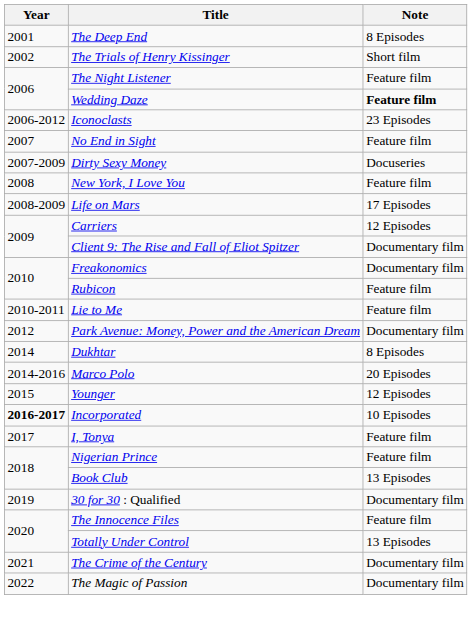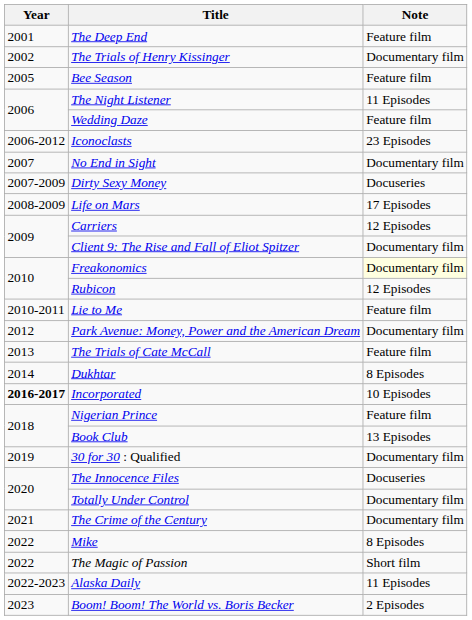 <table class="wikitable sortable">
 <tr>
 <th>Year</th>
 <th>Title</th>
 <th>Note</th>
 </tr>
 <tr>
 <td>2001</td>
 <td><em><a href='#'>The Deep End</a></em></td>
-<td>8 Episodes</td>
+<td>Feature film</td>
 </tr>
 <tr>
 <td>2002</td>
 <td><em><a href='#'>The Trials of Henry Kissinger</a></em></td>
-<td>Short film</td>
+<td>Documentary film</td>
+</tr>
+<tr>
+<td>2005</td>
+<td><em><a href='#'>Bee Season</a></em></td>
+<td>Feature film</td>
 </tr>
 <tr>
 <td rowspan="2">2006</td>
 <td><em><a href='#'>The Night Listener</a></em></td>
-<td>Feature film</td>
+<td>11 Episodes</td>
 </tr>
 <tr>
 <td><em><a href='#'>Wedding Daze</a></em></td>
-<td><strong>Feature film</strong></td>
+<td>Feature film</td>
 </tr>
 <tr>
 <td>2006-2012</td>
 <td><em><a href='#'>Iconoclasts</a></em></td>
 <td>23 Episodes</td>
 </tr>
 <tr>
 <td>2007</td>
 <td><em><a href='#'>No End in Sight</a></em></td>
-<td>Feature film</td>
+<td>Documentary film</td>
 </tr>
 <tr>
 <td>2007-2009</td>
 <td><em><a href='#'>Dirty Sexy Money</a></em></td>
 <td>Docuseries</td>
-</tr>
-<tr>
-<td>2008</td>
-<td><em><a href='#'>New York, I Love You</a></em></td>
-<td>Feature film</td>
 </tr>
 <tr>
 <td>2008-2009</td>
 <td><em><a href='#'>Life on Mars</a></em></td>
 <td>17 Episodes</td>
 </tr>
 <tr>
 <td rowspan="2">2009</td>
 <td><em><a href='#'>Carriers</a></em></td>
 <td>12 Episodes</td>
 </tr>
 <tr>
 <td><em><a href='#'>Client 9: The Rise and Fall of Eliot Spitzer</a></em></td>
 <td>Documentary film</td>
 </tr>
 <tr>
 <td rowspan="2">2010</td>
 <td><em><a href='#'>Freakonomics</a></em></td>
-<td>Documentary film</td>
+<td style="background: lightyellow;">Documentary film</td>
 </tr>
 <tr>
 <td><em><a href='#'>Rubicon</a></em></td>
-<td>Feature film</td>
+<td>12 Episodes</td>
 </tr>
 <tr>
 <td>2010-2011</td>
 <td><em><a href='#'>Lie to Me</a></em></td>
 <td>Feature film</td>
 </tr>
 <tr>
 <td>2012</td>
 <td><em><a href='#'>Park Avenue: Money, Power and the American Dream</a></em></td>
 <td>Documentary film</td>
 </tr>
 <tr>
+<td>2013</td>
+<td><em><a href='#'>The Trials of Cate McCall</a></em></td>
+<td>Feature film</td>
+</tr>
+<tr>
 <td>2014</td>
 <td><em><a href='#'>Dukhtar</a></em></td>
 <td>8 Episodes</td>
 </tr>
 <tr>
-<td>2014-2016</td>
-<td><em><a href='#'>Marco Polo</a></em></td>
-<td>20 Episodes</td>
-</tr>
-<tr>
-<td>2015</td>
-<td><em><a href='#'>Younger</a></em></td>
-<td>12 Episodes</td>
-</tr>
-<tr>
 <td><strong>2016-2017</strong></td>
 <td><em><a href='#'>Incorporated</a></em></td>
 <td>10 Episodes</td>
-</tr>
-<tr>
-<td>2017</td>
-<td><em><a href='#'>I, Tonya</a></em></td>
-<td>Feature film</td>
 </tr>
 <tr>
 <td rowspan="2">2018</td>
 <td><em><a href='#'>Nigerian Prince</a></em></td>
 <td>Feature film</td>
 </tr>
 <tr>
 <td><em><a href='#'>Book Club</a></em></td>
 <td>13 Episodes</td>
 </tr>
 <tr>
 <td>2019</td>
 <td><em><a href='#'>30 for 30</a></em> : Qualified</td>
 <td>Documentary film</td>
 </tr>
 <tr>
 <td rowspan="2">2020</td>
 <td><em><a href='#'>The Innocence Files</a></em></td>
-<td>Feature film</td>
+<td>Docuseries</td>
 </tr>
 <tr>
 <td><em><a href='#'>Totally Under Control</a></em></td>
-<td>13 Episodes</td>
+<td>Documentary film</td>
 </tr>
 <tr>
 <td>2021</td>
 <td><em><a href='#'>The Crime of the Century</a></em></td>
 <td>Documentary film</td>
 </tr>
 <tr>
 <td>2022</td>
+<td><em><a href='#'>Mike</a></em></td>
+<td>8 Episodes</td>
+</tr>
+<tr>
+<td>2022</td>
 <td><em>The Magic of Passion</em></td>
-<td>Documentary film</td>
+<td>Short film</td>
+</tr>
+<tr>
+<td>2022-2023</td>
+<td><em><a href='#'>Alaska Daily</a></em></td>
+<td>11 Episodes</td>
+</tr>
+<tr>
+<td>2023</td>
+<td><em><a href='#'>Boom! Boom! The World vs. Boris Becker</a></em></td>
+<td>2 Episodes</td>
 </tr>
 </table>
